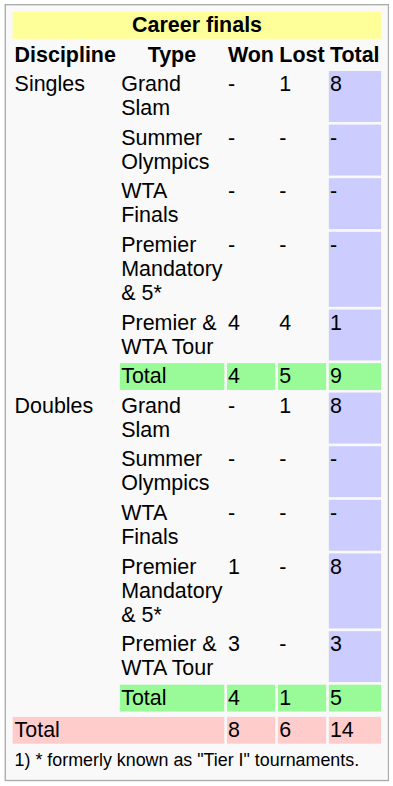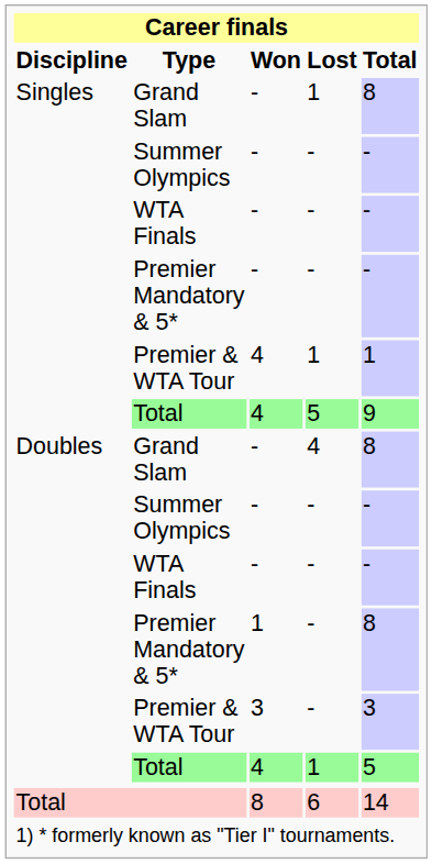 <table class="infobox vcard vevent nowrap" width=40%>
 <tr bgcolor=FFFF99>
 <th colspan=6>Career finals</th>
 </tr>
 <tr>
 <th>Discipline</th>
 <th>Type</th>
 <th>Won</th>
 <th>Lost</th>
 <th>Total</th>
 </tr>
 <tr>
 <td rowspan=6>Singles</td>
 <td>Grand Slam</td>
 <td>-</td>
 <td>1</td>
 <td bgcolor=CCCCFF>8</td>
 </tr>
 <tr>
 <td>Summer Olympics</td>
 <td>-</td>
 <td>-</td>
 <td bgcolor=CCCCFF>-</td>
 </tr>
 <tr>
 <td>WTA Finals</td>
 <td>-</td>
 <td>-</td>
 <td bgcolor=CCCCFF>-</td>
 </tr>
 <tr>
 <td>Premier Mandatory & 5*</td>
 <td>-</td>
 <td>-</td>
 <td bgcolor=CCCCFF>-</td>
 </tr>
 <tr>
 <td>Premier & WTA Tour</td>
 <td>4</td>
-<td>4</td>
+<td>1</td>
 <td bgcolor=CCCCFF>1</td>
 </tr>
 <tr bgcolor=98FB98>
 <td>Total</td>
 <td>4</td>
 <td>5</td>
 <td>9</td>
 </tr>
 <tr>
 <td rowspan=6>Doubles</td>
 <td>Grand Slam</td>
 <td>-</td>
-<td>1</td>
+<td>4</td>
 <td bgcolor=CCCCFF>8</td>
 </tr>
 <tr>
 <td>Summer Olympics</td>
 <td>-</td>
 <td>-</td>
 <td bgcolor=CCCCFF>-</td>
 </tr>
 <tr>
 <td>WTA Finals</td>
 <td>-</td>
 <td>-</td>
 <td bgcolor=CCCCFF>-</td>
 </tr>
 <tr>
 <td>Premier Mandatory & 5*</td>
 <td>1</td>
 <td>-</td>
 <td bgcolor=CCCCFF>8</td>
 </tr>
 <tr>
 <td>Premier & WTA Tour</td>
 <td>3</td>
 <td>-</td>
 <td bgcolor=CCCCFF>3</td>
 </tr>
 <tr bgcolor=98FB98>
 <td>Total</td>
 <td>4</td>
 <td>1</td>
 <td>5</td>
 </tr>
 <tr>
 </tr>
 <tr bgcolor=FFCCCC>
 <td colspan=2>Total</td>
 <td>8</td>
 <td>6</td>
 <td>14</td>
 </tr>
 <tr>
 <td colspan=6><small>1) * formerly known as "Tier I" tournaments.</small></td>
 </tr>
 </table>
